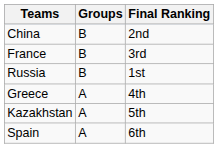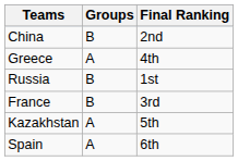 <table class="wikitable sortable">
 <tr style="background:#b0c4de; text-align:center;">
 <th>Teams</th>
 <th>Groups</th>
 <th>Final Ranking</th>
 </tr>
 <tr>
 <td>China</td>
 <td>B</td>
 <td>2nd</td>
 </tr>
 <tr>
-<td>France</td>
-<td>B</td>
-<td>3rd</td>
+<td>Greece</td>
+<td>A</td>
+<td>4th</td>
 </tr>
 <tr>
 <td>Russia</td>
 <td>B</td>
 <td>1st</td>
 </tr>
 <tr>
-<td>Greece</td>
-<td>A</td>
-<td>4th</td>
+<td>France</td>
+<td>B</td>
+<td>3rd</td>
 </tr>
 <tr>
 <td>Kazakhstan</td>
 <td>A</td>
 <td>5th</td>
 </tr>
 <tr>
 <td>Spain</td>
 <td>A</td>
 <td>6th</td>
 </tr>
 </table>
